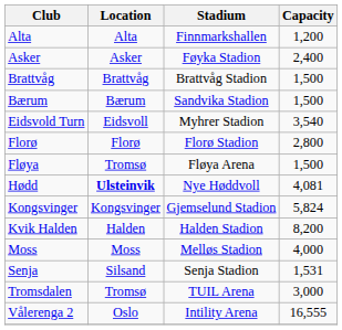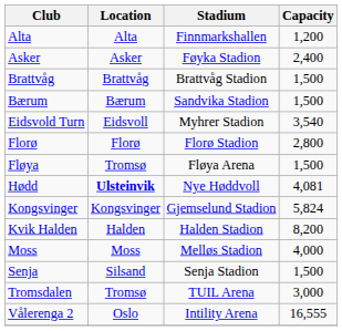 <table class="wikitable sortable" style="text-align:center;">
 <tr>
 <th>Club</th>
 <th>Location</th>
 <th>Stadium</th>
 <th>Capacity</th>
 </tr>
 <tr>
 <td style="text-align:left;"><a href='#'>Alta</a></td>
 <td><a href='#'>Alta</a></td>
 <td><a href='#'>Finnmarkshallen</a></td>
 <td align="center">1,200</td>
 </tr>
 <tr>
 <td style="text-align:left;"><a href='#'>Asker</a></td>
 <td><a href='#'>Asker</a></td>
 <td><a href='#'>Føyka Stadion</a></td>
 <td align="center">2,400</td>
 </tr>
 <tr>
 <td style="text-align:left;"><a href='#'>Brattvåg</a></td>
 <td><a href='#'>Brattvåg</a></td>
 <td>Brattvåg Stadion</td>
 <td align="center">1,500</td>
 </tr>
 <tr>
 <td style="text-align:left;"><a href='#'>Bærum</a></td>
 <td><a href='#'>Bærum</a></td>
 <td><a href='#'>Sandvika Stadion</a></td>
 <td align="center">1,500</td>
 </tr>
 <tr>
 <td style="text-align:left;"><a href='#'>Eidsvold Turn</a></td>
 <td><a href='#'>Eidsvoll</a></td>
 <td>Myhrer Stadion</td>
 <td align="center">3,540</td>
 </tr>
 <tr>
 <td style="text-align:left;"><a href='#'>Florø</a></td>
 <td><a href='#'>Florø</a></td>
 <td><a href='#'>Florø Stadion</a></td>
 <td align="center">2,800</td>
 </tr>
 <tr>
 <td style="text-align:left;"><a href='#'>Fløya</a></td>
 <td><a href='#'>Tromsø</a></td>
 <td>Fløya Arena</td>
 <td align="center">1,500</td>
 </tr>
 <tr>
 <td style="text-align:left;"><a href='#'>Hødd</a></td>
 <td><strong><a href='#'>Ulsteinvik</a></strong></td>
 <td><a href='#'>Nye Høddvoll</a></td>
 <td align="center">4,081</td>
 </tr>
 <tr>
 <td style="text-align:left;"><a href='#'>Kongsvinger</a></td>
 <td><a href='#'>Kongsvinger</a></td>
 <td><a href='#'>Gjemselund Stadion</a></td>
 <td align="center">5,824</td>
 </tr>
 <tr>
 <td style="text-align:left;"><a href='#'>Kvik Halden</a></td>
 <td><a href='#'>Halden</a></td>
 <td><a href='#'>Halden Stadion</a></td>
 <td align="center">8,200</td>
 </tr>
 <tr>
 <td style="text-align:left;"><a href='#'>Moss</a></td>
 <td><a href='#'>Moss</a></td>
 <td><a href='#'>Melløs Stadion</a></td>
 <td align="center">4,000</td>
 </tr>
 <tr>
 <td style="text-align:left;"><a href='#'>Senja</a></td>
 <td><a href='#'>Silsand</a></td>
 <td>Senja Stadion</td>
-<td align="center">1,531</td>
+<td align="center">1,500</td>
 </tr>
 <tr>
 <td style="text-align:left;"><a href='#'>Tromsdalen</a></td>
 <td><a href='#'>Tromsø</a></td>
 <td><a href='#'>TUIL Arena</a></td>
 <td align="center">3,000</td>
 </tr>
 <tr>
 <td style="text-align:left;"><a href='#'>Vålerenga 2</a></td>
 <td><a href='#'>Oslo</a></td>
 <td><a href='#'>Intility Arena</a></td>
 <td align="center">16,555</td>
 </tr>
 <tr>
 </tr>
 </table>
